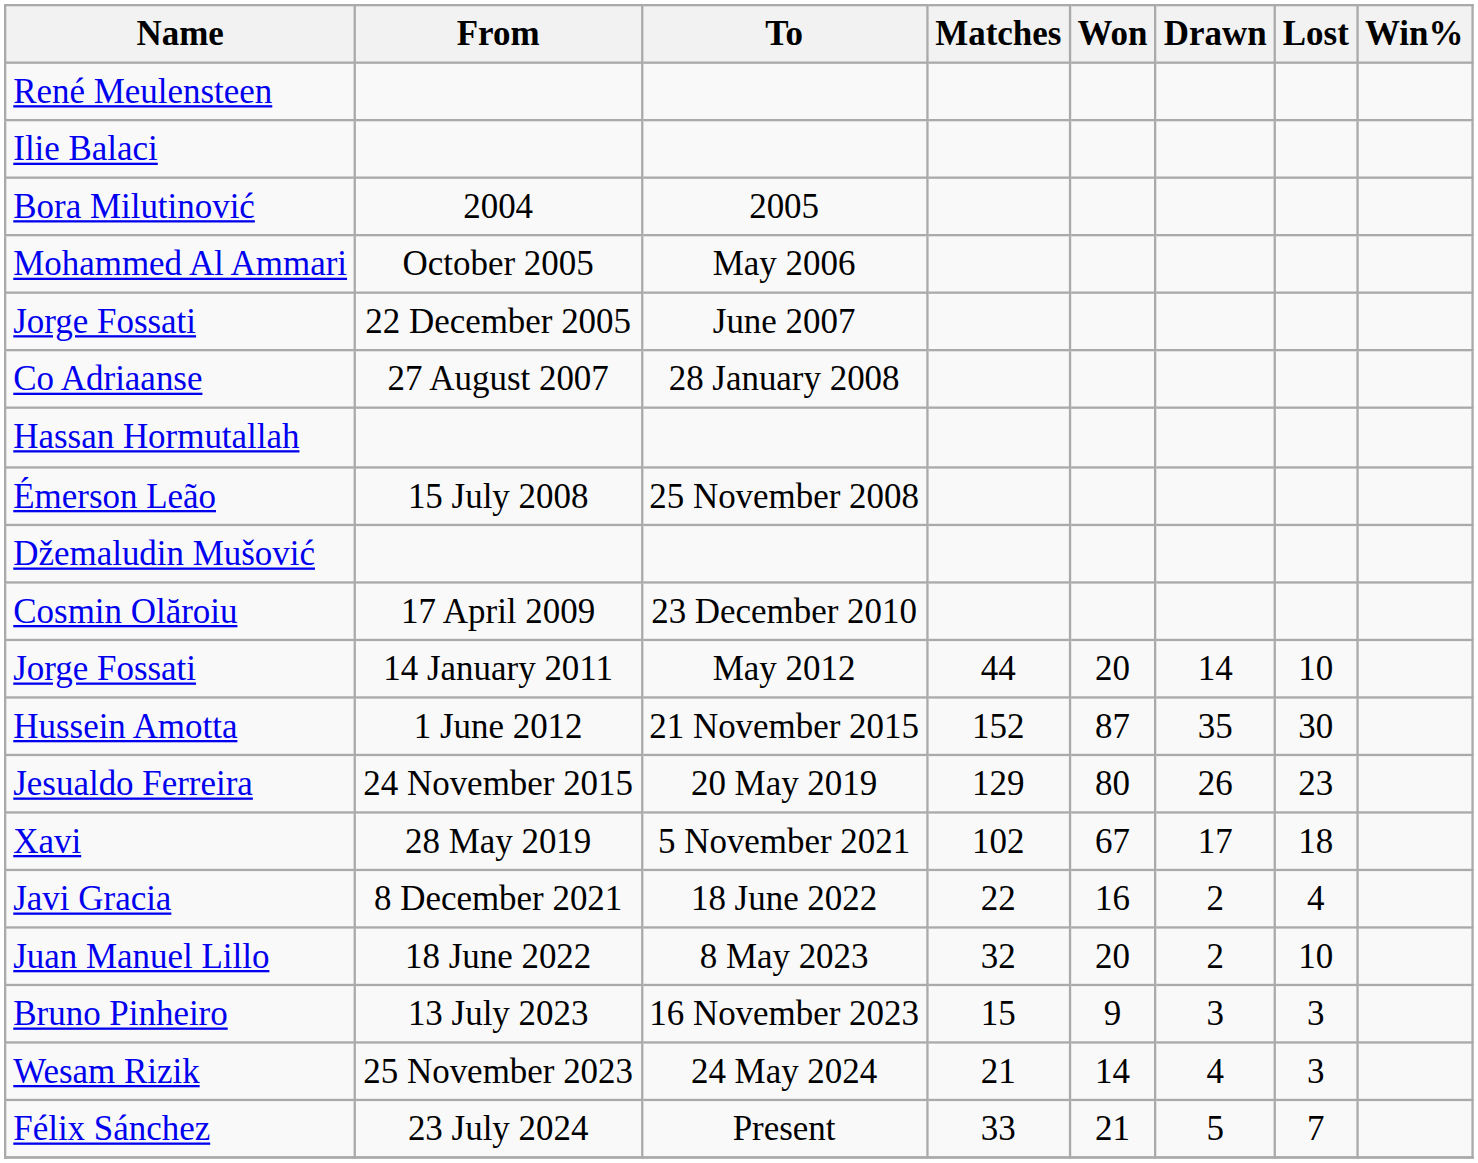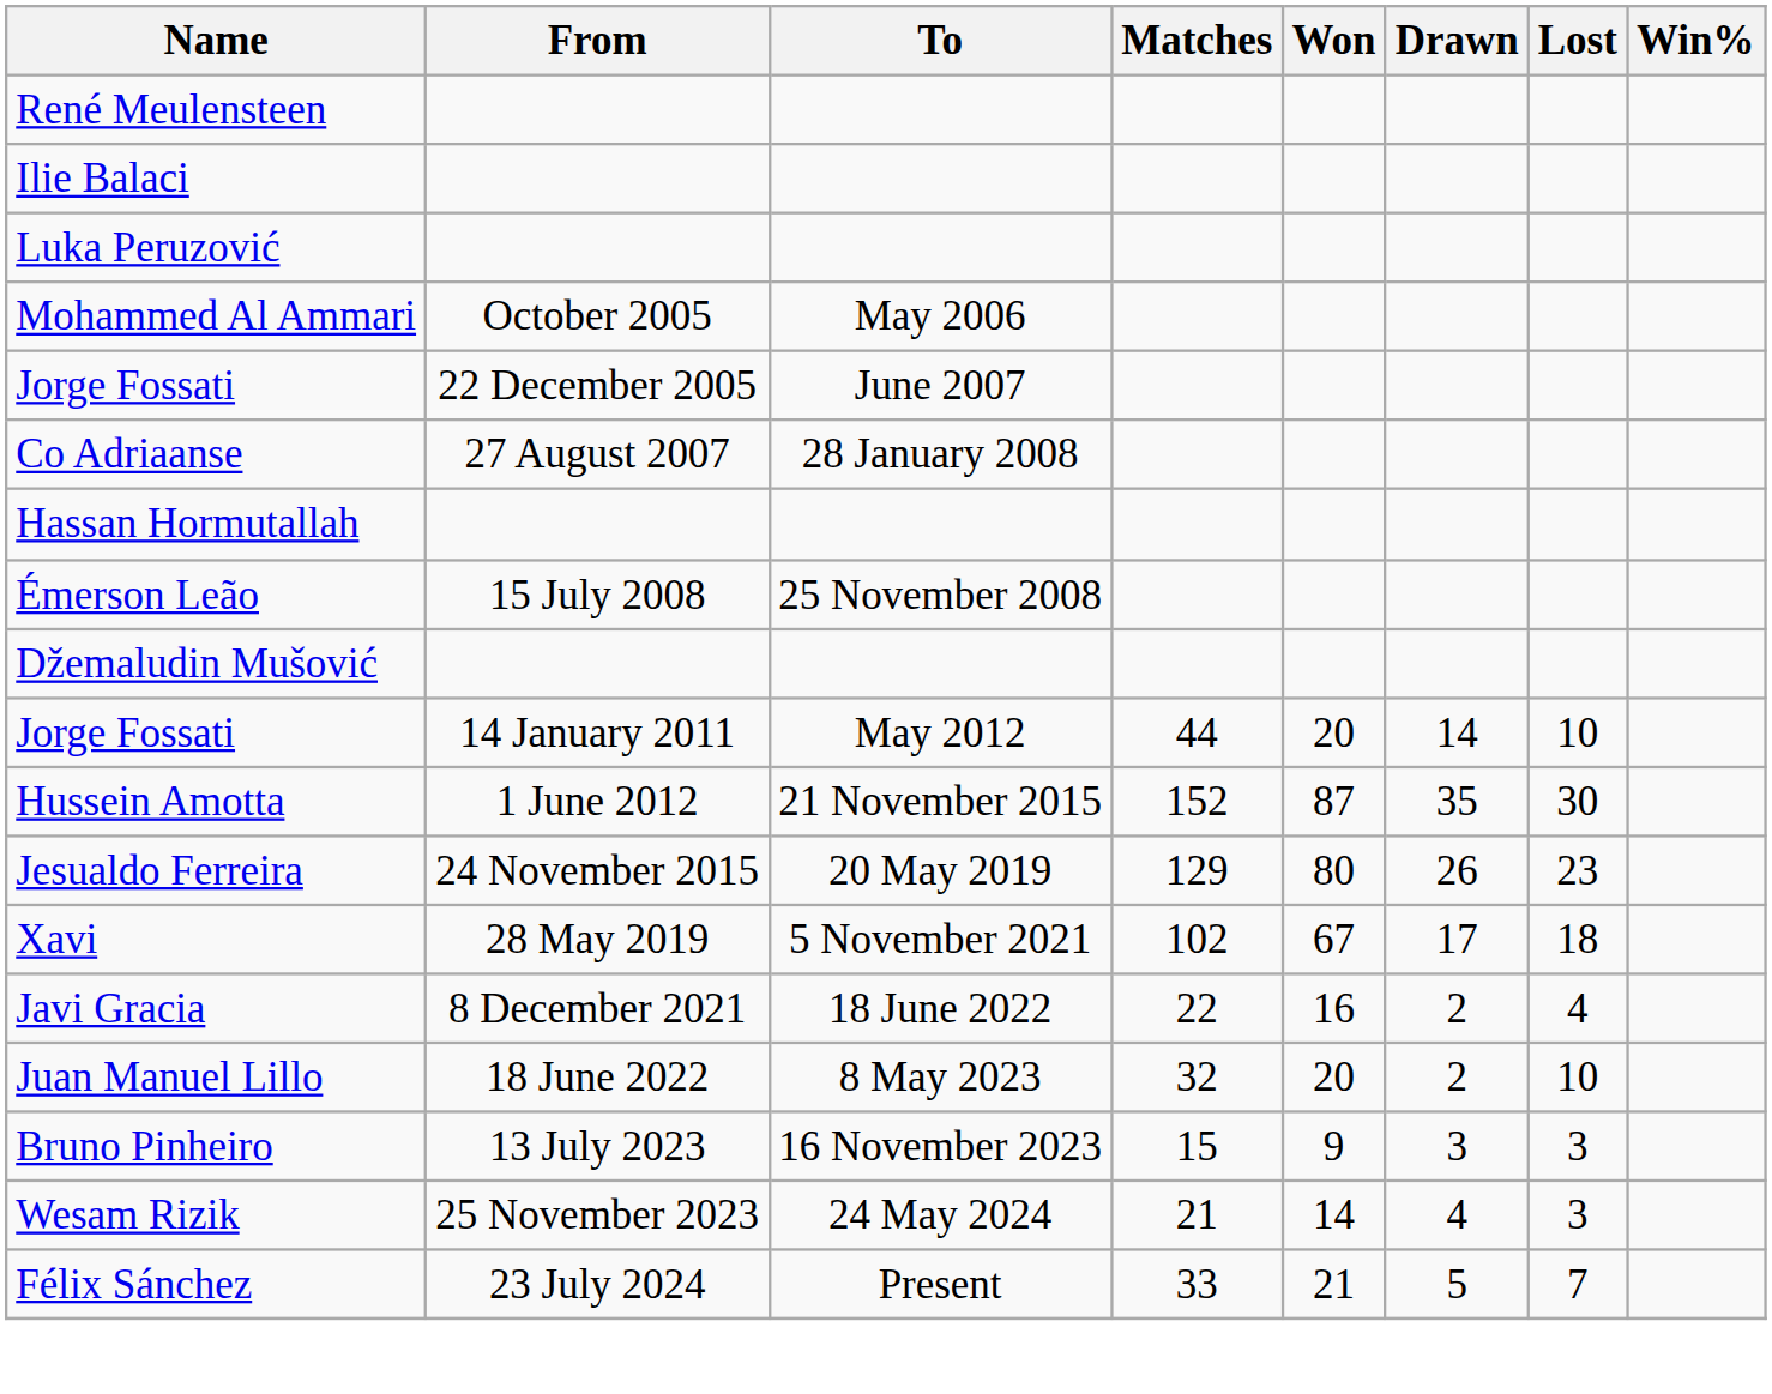 <table class="wikitable plainrowheaders sortable" style="font-size:95%; text-align:center;">
 <tr style="background:#f0f6ff;">
 <th>Name</th>
 <th>From</th>
 <th>To</th>
 <th>Matches</th>
 <th>Won</th>
 <th>Drawn</th>
 <th>Lost</th>
 <th>Win%</th>
 </tr>
 <tr>
 <td align="left"> <a href='#'>René Meulensteen</a></td>
 <td></td>
 <td></td>
 <td></td>
 <td></td>
 <td></td>
 <td></td>
 <td></td>
 </tr>
 <tr>
 <td align="left"> <a href='#'>Ilie Balaci</a></td>
 <td></td>
 <td></td>
 <td></td>
 <td></td>
 <td></td>
 <td></td>
 <td></td>
 </tr>
 <tr>
-<td align="left"> <a href='#'>Bora Milutinović</a></td>
-<td>2004</td>
-<td>2005</td>
+<td align="left"> <a href='#'>Luka Peruzović</a></td>
+<td></td>
+<td></td>
 <td></td>
 <td></td>
 <td></td>
 <td></td>
 <td></td>
 </tr>
 <tr>
 <td align="left"> <a href='#'>Mohammed Al Ammari</a></td>
 <td>October 2005</td>
 <td>May 2006</td>
 <td></td>
 <td></td>
 <td></td>
 <td></td>
 <td></td>
 </tr>
 <tr>
 <td align="left"> <a href='#'>Jorge Fossati</a></td>
 <td>22 December 2005</td>
 <td>June 2007</td>
 <td></td>
 <td></td>
 <td></td>
 <td></td>
 <td></td>
 </tr>
 <tr>
 <td align="left"> <a href='#'>Co Adriaanse</a></td>
 <td>27 August 2007</td>
 <td>28 January 2008</td>
 <td></td>
 <td></td>
 <td></td>
 <td></td>
 <td></td>
 </tr>
 <tr>
 <td align="left"> <a href='#'>Hassan Hormutallah</a></td>
 <td></td>
 <td></td>
 <td></td>
 <td></td>
 <td></td>
 <td></td>
 <td></td>
 </tr>
 <tr>
 <td align="left"> <a href='#'>Émerson Leão</a></td>
 <td>15 July 2008</td>
 <td>25 November 2008</td>
 <td></td>
 <td></td>
 <td></td>
 <td></td>
 <td></td>
 </tr>
 <tr>
 <td align="left"> <a href='#'>Džemaludin Mušović</a></td>
 <td></td>
 <td></td>
-<td></td>
-<td></td>
-<td></td>
-<td></td>
-<td></td>
-</tr>
-<tr>
-<td align="left"> <a href='#'>Cosmin Olăroiu</a></td>
-<td>17 April 2009</td>
-<td>23 December 2010</td>
 <td></td>
 <td></td>
 <td></td>
 <td></td>
 <td></td>
 </tr>
 <tr>
 <td align="left"> <a href='#'>Jorge Fossati</a></td>
 <td>14 January 2011</td>
 <td>May 2012</td>
 <td>44</td>
 <td>20</td>
 <td>14</td>
 <td>10</td>
 <td></td>
 </tr>
 <tr>
 <td align="left"> <a href='#'>Hussein Amotta</a></td>
 <td>1 June 2012</td>
 <td>21 November 2015</td>
 <td>152</td>
 <td>87</td>
 <td>35</td>
 <td>30</td>
 <td></td>
 </tr>
 <tr>
 <td align="left"> <a href='#'>Jesualdo Ferreira</a></td>
 <td>24 November 2015</td>
 <td>20 May 2019</td>
 <td>129</td>
 <td>80</td>
 <td>26</td>
 <td>23</td>
 <td></td>
 </tr>
 <tr>
 <td align="left"> <a href='#'>Xavi</a></td>
 <td>28 May 2019</td>
 <td>5 November 2021</td>
 <td>102</td>
 <td>67</td>
 <td>17</td>
 <td>18</td>
 <td></td>
 </tr>
 <tr>
 <td align="left"> <a href='#'>Javi Gracia</a></td>
 <td>8 December 2021</td>
 <td>18 June 2022</td>
 <td>22</td>
 <td>16</td>
 <td>2</td>
 <td>4</td>
 <td></td>
 </tr>
 <tr>
 <td align="left"> <a href='#'>Juan Manuel Lillo</a></td>
 <td>18 June 2022</td>
 <td>8 May 2023</td>
 <td>32</td>
 <td>20</td>
 <td>2</td>
 <td>10</td>
 <td></td>
 </tr>
 <tr>
 <td align="left"> <a href='#'>Bruno Pinheiro</a></td>
 <td>13 July 2023</td>
 <td>16 November 2023</td>
 <td>15</td>
 <td>9</td>
 <td>3</td>
 <td>3</td>
 <td></td>
 </tr>
 <tr>
 <td align="left"> <a href='#'>Wesam Rizik</a></td>
 <td>25 November 2023</td>
 <td>24 May 2024</td>
 <td>21</td>
 <td>14</td>
 <td>4</td>
 <td>3</td>
 <td></td>
 </tr>
 <tr>
 <td align="left"> <a href='#'>Félix Sánchez</a></td>
 <td>23 July 2024</td>
 <td>Present</td>
 <td>33</td>
 <td>21</td>
 <td>5</td>
 <td>7</td>
 <td></td>
 </tr>
 <tr>
 </tr>
 </table>
